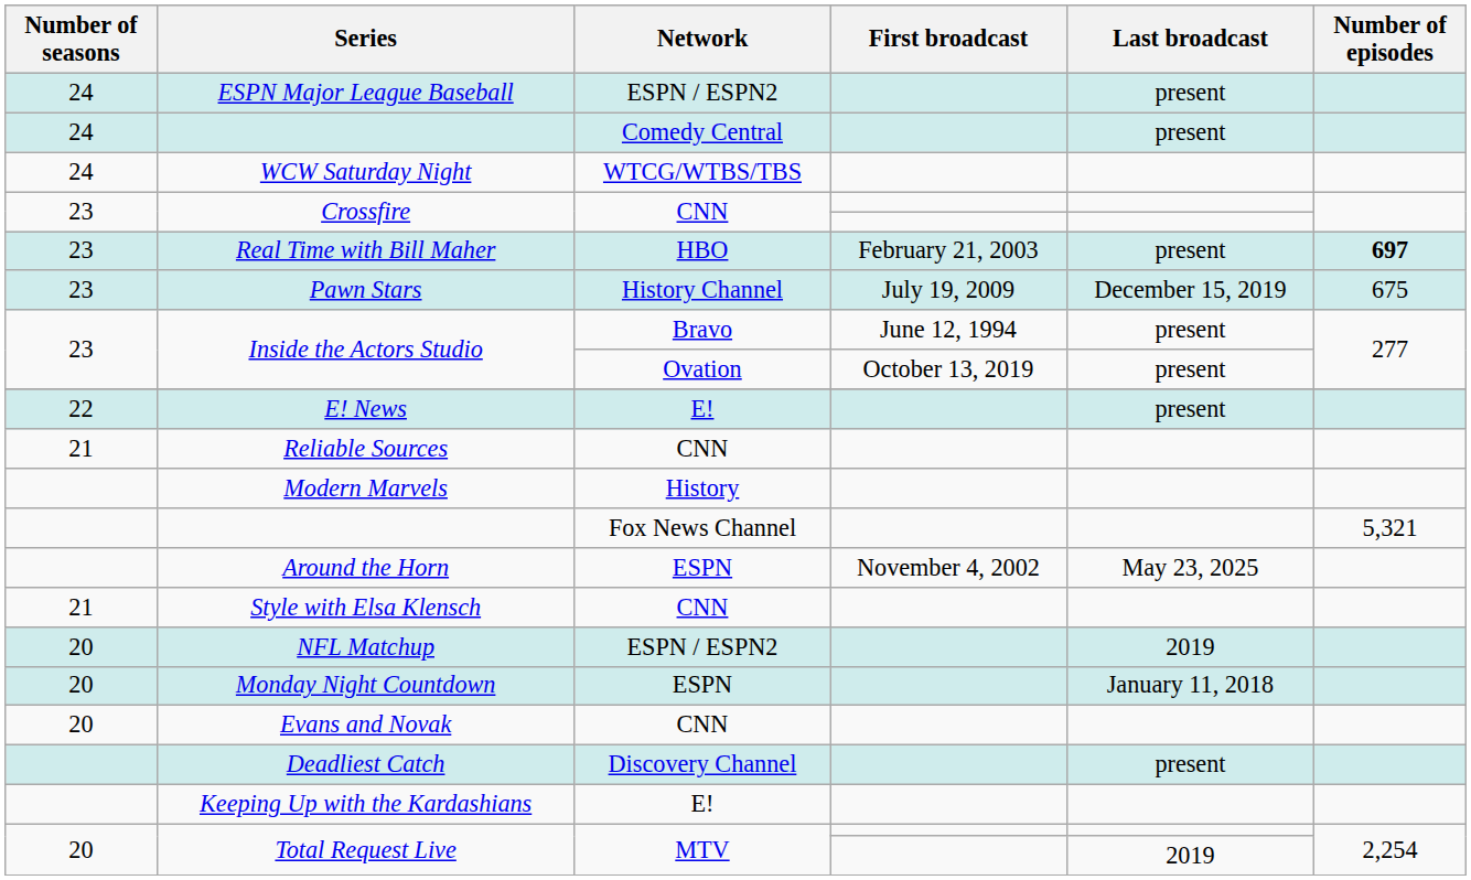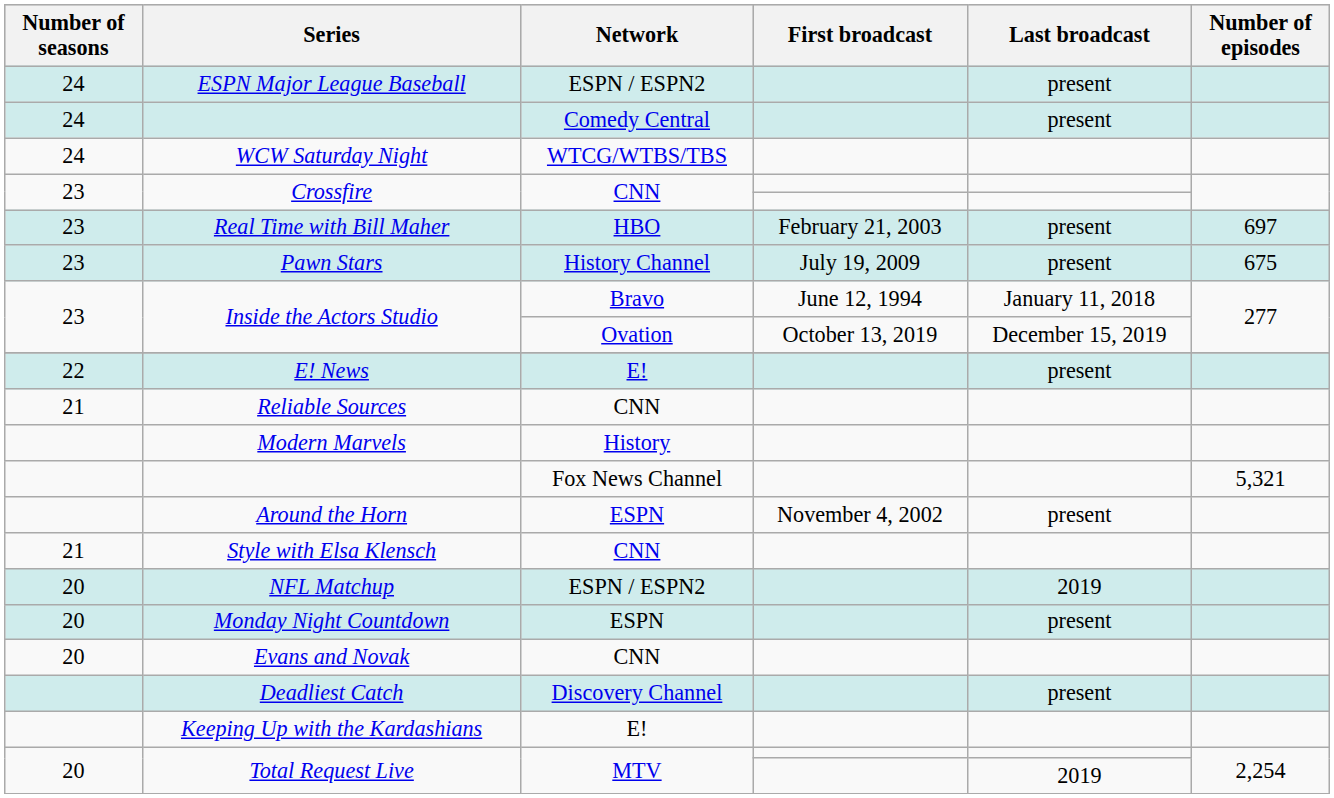 <table class="wikitable sortable" style="font-size:92.5%; text-align:center;" width="100%">
 <tr bgcolor="#CCCCCC">
 <th>Number of<br>seasons</th>
 <th>Series</th>
 <th>Network</th>
 <th>First broadcast</th>
 <th>Last broadcast</th>
 <th>Number of<br>episodes</th>
 </tr>
 <tr bgcolor=#CFECEC>
 <td>24</td>
 <td><em><a href='#'>ESPN Major League Baseball</a></em></td>
 <td>ESPN / ESPN2</td>
 <td></td>
 <td>present</td>
 <td></td>
 </tr>
 <tr bgcolor=#CFECEC>
 <td>24</td>
 <td></td>
 <td><a href='#'>Comedy Central</a></td>
 <td></td>
 <td>present</td>
 <td></td>
 </tr>
 <tr>
 <td>24</td>
 <td><em><a href='#'>WCW Saturday Night</a></em></td>
 <td><a href='#'>WTCG/WTBS/TBS</a></td>
 <td></td>
 <td></td>
 <td></td>
 </tr>
 <tr>
 <td rowspan=2>23</td>
 <td rowspan=2><em><a href='#'>Crossfire</a></em></td>
 <td rowspan=2><a href='#'>CNN</a></td>
 <td></td>
 <td></td>
 <td rowspan=2></td>
 </tr>
 <tr>
 <td></td>
 <td></td>
 </tr>
 <tr bgcolor=#CFECEC>
 <td>23</td>
 <td><em><a href='#'>Real Time with Bill Maher</a></em></td>
 <td><a href='#'>HBO</a></td>
 <td>February 21, 2003</td>
 <td>present</td>
-<td><strong>697</strong></td>
+<td>697</td>
 </tr>
 <tr bgcolor=#CFECEC>
 <td>23</td>
 <td><em><a href='#'>Pawn Stars</a></em></td>
 <td><a href='#'>History Channel</a></td>
 <td>July 19, 2009</td>
-<td>December 15, 2019</td>
+<td>present</td>
 <td>675</td>
 </tr>
 <tr>
 <td rowspan=2>23</td>
 <td rowspan=2><em><a href='#'>Inside the Actors Studio</a></em></td>
 <td><a href='#'>Bravo</a></td>
 <td>June 12, 1994</td>
-<td>present</td>
+<td>January 11, 2018</td>
 <td rowspan=2>277</td>
 </tr>
 <tr>
 <td><a href='#'>Ovation</a></td>
 <td>October 13, 2019</td>
-<td>present</td>
+<td>December 15, 2019</td>
 </tr>
 <tr>
 </tr>
 <tr bgcolor=#CFECEC>
 <td>22</td>
 <td><em><a href='#'>E! News</a></em></td>
 <td><a href='#'>E!</a></td>
 <td></td>
 <td>present</td>
 <td></td>
 </tr>
 <tr>
 <td>21</td>
 <td><em><a href='#'>Reliable Sources</a></em></td>
 <td>CNN</td>
 <td></td>
 <td></td>
 <td></td>
 </tr>
 <tr>
 <td></td>
 <td><em><a href='#'>Modern Marvels</a></em></td>
 <td><a href='#'>History</a></td>
 <td></td>
 <td></td>
 <td></td>
 </tr>
 <tr>
 <td></td>
 <td></td>
 <td>Fox News Channel</td>
 <td></td>
 <td></td>
 <td>5,321</td>
 </tr>
 <tr>
 <td></td>
 <td><em><a href='#'>Around the Horn</a></em></td>
 <td><a href='#'>ESPN</a></td>
 <td>November 4, 2002</td>
-<td>May 23, 2025</td>
+<td>present</td>
 <td></td>
 </tr>
 <tr>
 <td>21</td>
 <td><em><a href='#'>Style with Elsa Klensch</a></em></td>
 <td><a href='#'>CNN</a></td>
 <td></td>
 <td></td>
 <td></td>
 </tr>
 <tr bgcolor=#CFECEC>
 <td>20</td>
 <td><em><a href='#'>NFL Matchup</a></em></td>
 <td>ESPN / ESPN2</td>
 <td></td>
 <td>2019</td>
 <td></td>
 </tr>
 <tr bgcolor=#CFECEC>
 <td>20</td>
 <td><em><a href='#'>Monday Night Countdown</a></em></td>
 <td>ESPN</td>
 <td></td>
-<td>January 11, 2018</td>
+<td>present</td>
 <td></td>
 </tr>
 <tr>
 <td>20</td>
 <td><em><a href='#'>Evans and Novak</a></em></td>
 <td>CNN</td>
 <td></td>
 <td></td>
 <td></td>
 </tr>
 <tr bgcolor=#CFECEC>
 <td></td>
 <td><em><a href='#'>Deadliest Catch</a></em></td>
 <td><a href='#'>Discovery Channel</a></td>
 <td></td>
 <td>present</td>
 <td></td>
 </tr>
 <tr>
 <td></td>
 <td><em><a href='#'>Keeping Up with the Kardashians</a></em></td>
 <td>E!</td>
 <td></td>
 <td></td>
 <td></td>
 </tr>
 <tr>
 <td rowspan=2>20</td>
 <td rowspan=2><em><a href='#'>Total Request Live</a></em></td>
 <td rowspan=2><a href='#'>MTV</a></td>
 <td></td>
 <td></td>
 <td rowspan=2>2,254</td>
 </tr>
 <tr>
 <td></td>
 <td>2019</td>
 </tr>
 <tr>
 </tr>
 </table>
